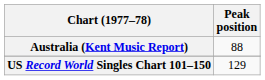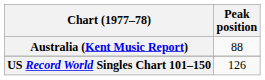 <table class="wikitable sortable plainrowheaders" style="text-align:center">
 <tr>
 <th scope="col">Chart (1977–78)</th>
 <th scope="col">Peak<br>position</th>
 </tr>
 <tr>
 <th scope="row">Australia (<a href='#'>Kent Music Report</a>)</th>
 <td>88</td>
 </tr>
 <tr>
 </tr>
 <tr>
 </tr>
 <tr>
 </tr>
 <tr>
 </tr>
 <tr>
 </tr>
 <tr>
 </tr>
 <tr>
 </tr>
 <tr>
 <th scope="row">US <em><a href='#'>Record World</a></em> Singles Chart 101–150</th>
-<td align="center">129</td>
+<td align="center">126</td>
 </tr>
 </table>
